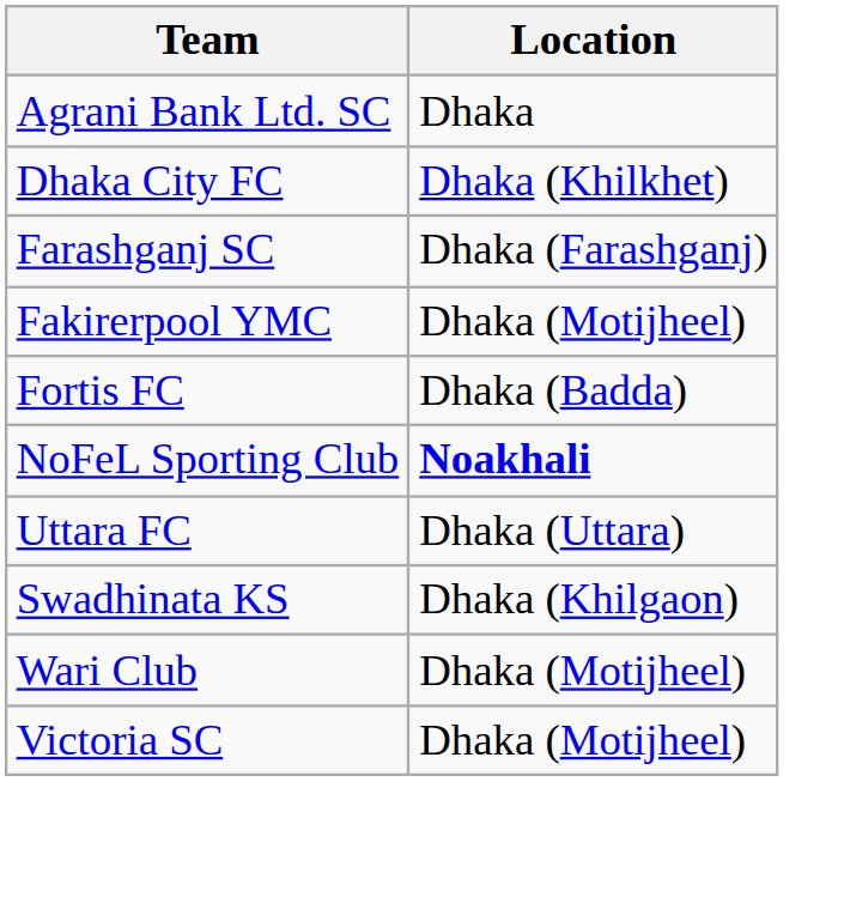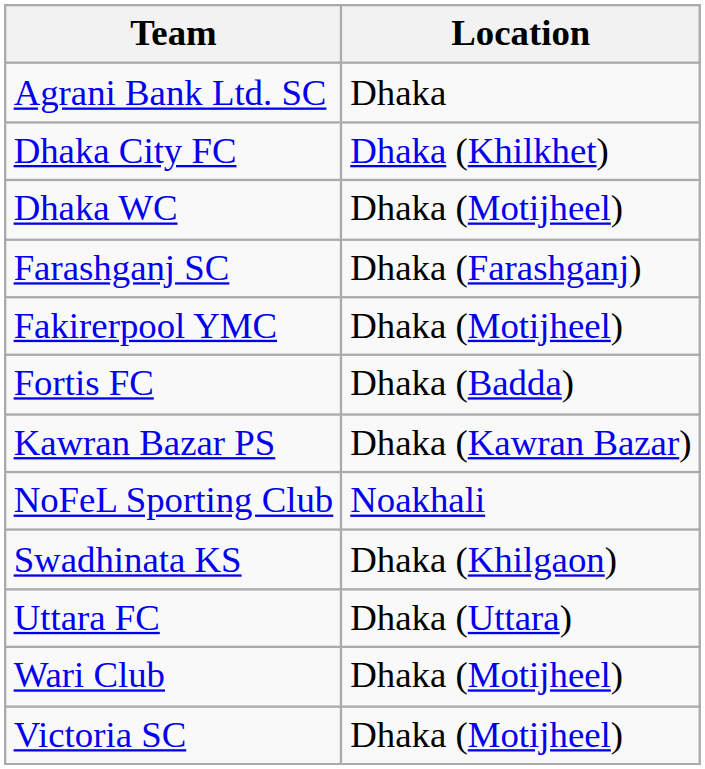 <table class="wikitable sortable" style="text-align:left;">
 <tr>
 <th>Team</th>
 <th>Location</th>
 </tr>
 <tr>
 <td><a href='#'>Agrani Bank Ltd. SC</a></td>
 <td>Dhaka</td>
 </tr>
 <tr>
 <td><a href='#'>Dhaka City FC</a></td>
 <td><a href='#'>Dhaka</a> (<a href='#'>Khilkhet</a>)</td>
 </tr>
 <tr>
+<td><a href='#'>Dhaka WC</a></td>
+<td>Dhaka (<a href='#'>Motijheel</a>)</td>
+</tr>
+<tr>
 <td><a href='#'>Farashganj SC</a></td>
 <td>Dhaka (<a href='#'>Farashganj</a>)</td>
 </tr>
 <tr>
 <td><a href='#'>Fakirerpool YMC</a></td>
 <td>Dhaka (<a href='#'>Motijheel</a>)</td>
 </tr>
 <tr>
 <td><a href='#'>Fortis FC</a></td>
 <td>Dhaka (<a href='#'>Badda</a>)</td>
 </tr>
 <tr>
+<td><a href='#'>Kawran Bazar PS</a></td>
+<td>Dhaka (<a href='#'>Kawran Bazar</a>)</td>
+</tr>
+<tr>
 <td><a href='#'>NoFeL Sporting Club</a></td>
-<td><strong><a href='#'>Noakhali</a></strong></td>
+<td><a href='#'>Noakhali</a></td>
+</tr>
+<tr>
+<td><a href='#'>Swadhinata KS</a></td>
+<td>Dhaka (<a href='#'>Khilgaon</a>)</td>
 </tr>
 <tr>
 <td><a href='#'>Uttara FC</a></td>
 <td>Dhaka (<a href='#'>Uttara</a>)</td>
-</tr>
-<tr>
-<td><a href='#'>Swadhinata KS</a></td>
-<td>Dhaka (<a href='#'>Khilgaon</a>)</td>
 </tr>
 <tr>
 <td><a href='#'>Wari Club</a></td>
 <td>Dhaka (<a href='#'>Motijheel</a>)</td>
 </tr>
 <tr>
 <td><a href='#'>Victoria SC</a></td>
 <td>Dhaka (<a href='#'>Motijheel</a>)</td>
 </tr>
 </table>
